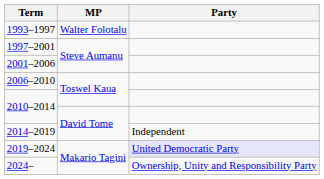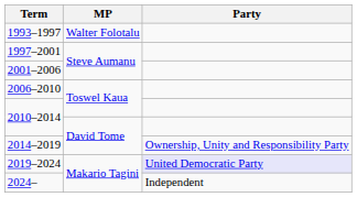 <table class=wikitable>
 <tr>
 <th>Term</th>
 <th>MP</th>
 <th>Party</th>
 </tr>
 <tr>
 <td><a href='#'>1993</a>–1997</td>
 <td><a href='#'>Walter Folotalu</a></td>
 <td> </td>
 </tr>
 <tr>
 <td><a href='#'>1997</a>–2001</td>
 <td rowspan="2"><a href='#'>Steve Aumanu</a></td>
 <td> </td>
 </tr>
 <tr>
 <td><a href='#'>2001</a>–2006</td>
 <td> </td>
 </tr>
 <tr>
 <td><a href='#'>2006</a>–2010</td>
 <td rowspan="2"><a href='#'>Toswel Kaua</a></td>
 <td> </td>
 </tr>
 <tr>
 <td rowspan=2><a href='#'>2010</a>–2014</td>
 <td> </td>
 </tr>
 <tr>
 <td rowspan=2><a href='#'>David Tome</a></td>
 <td> </td>
 </tr>
 <tr>
 <td><a href='#'>2014</a>–2019</td>
-<td>Independent</td>
+<td><a href='#'>Ownership, Unity and Responsibility Party</a></td>
 </tr>
 <tr>
 <td><a href='#'>2019</a>–2024</td>
 <td rowspan="2"><a href='#'>Makario Tagini</a></td>
 <td style="background: lavender;"><a href='#'>United Democratic Party</a></td>
 </tr>
 <tr>
 <td><a href='#'>2024</a>–</td>
-<td><a href='#'>Ownership, Unity and Responsibility Party</a></td>
+<td>Independent</td>
 </tr>
 </table>
